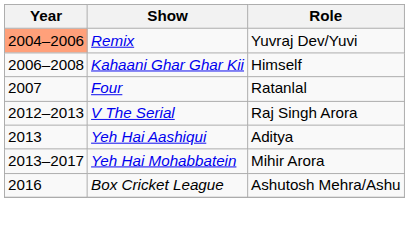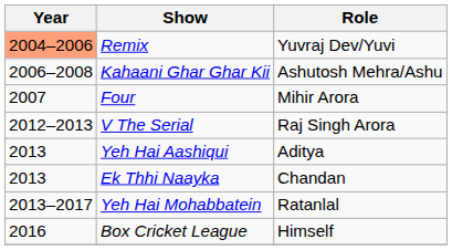 <table class="wikitable sortable">
 <tr>
 <th>Year</th>
 <th>Show</th>
 <th>Role</th>
 </tr>
 <tr>
 <td style="background: lightsalmon;">2004–2006</td>
 <td><em><a href='#'>Remix</a></em></td>
 <td>Yuvraj Dev/Yuvi</td>
 </tr>
 <tr>
 <td>2006–2008</td>
 <td><em><a href='#'>Kahaani Ghar Ghar Kii</a></em></td>
-<td>Himself</td>
+<td>Ashutosh Mehra/Ashu</td>
 </tr>
 <tr>
 <td>2007</td>
 <td><em><a href='#'>Four</a></em></td>
-<td>Ratanlal</td>
+<td>Mihir Arora</td>
 </tr>
 <tr>
 <td>2012–2013</td>
 <td><em><a href='#'>V The Serial</a></em></td>
 <td>Raj Singh Arora</td>
 </tr>
 <tr>
 <td>2013</td>
 <td><em><a href='#'>Yeh Hai Aashiqui</a></em></td>
 <td>Aditya</td>
 </tr>
 <tr>
+<td>2013</td>
+<td><em><a href='#'>Ek Thhi Naayka</a></em></td>
+<td>Chandan</td>
+</tr>
+<tr>
 <td>2013–2017</td>
 <td><em><a href='#'>Yeh Hai Mohabbatein</a></em></td>
-<td>Mihir Arora</td>
+<td>Ratanlal</td>
 </tr>
 <tr>
 <td>2016</td>
 <td><em>Box Cricket League</em></td>
-<td>Ashutosh Mehra/Ashu</td>
+<td>Himself</td>
 </tr>
 <tr>
 </tr>
 </table>
